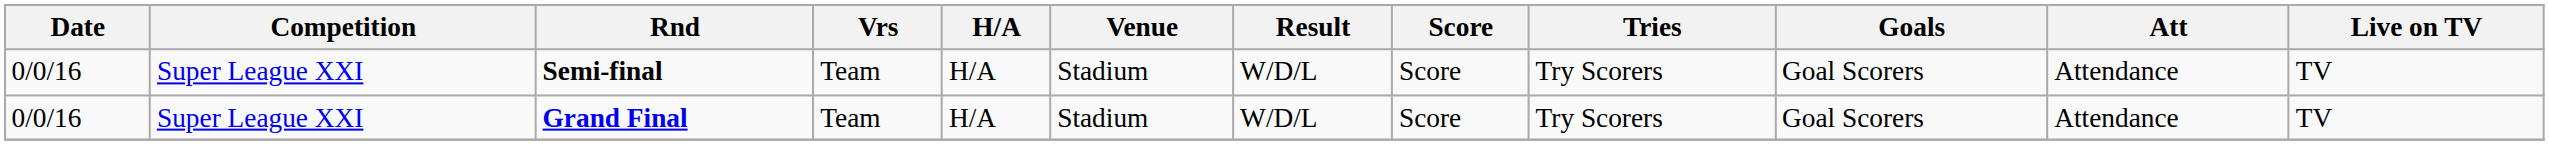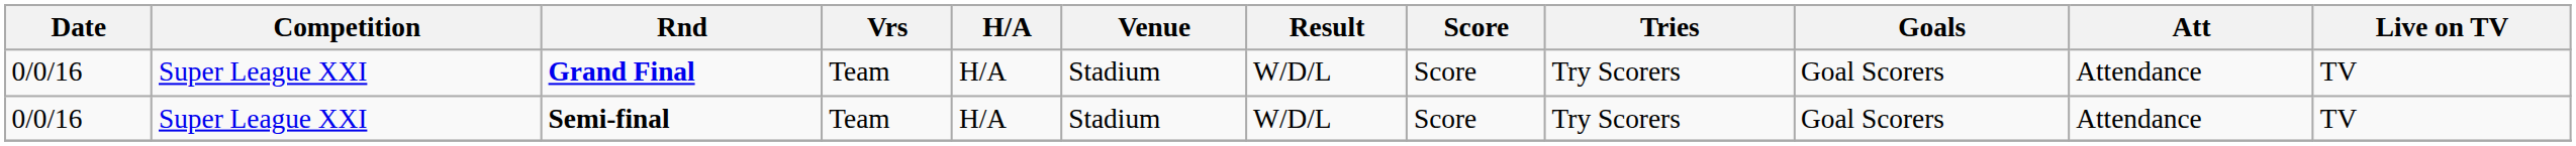 <table class="wikitable" style="font-size:85%;" width="100%">
 <tr>
 <th>Date</th>
 <th>Competition</th>
 <th>Rnd</th>
 <th>Vrs</th>
 <th>H/A</th>
 <th>Venue</th>
 <th>Result</th>
 <th>Score</th>
 <th>Tries</th>
 <th>Goals</th>
 <th>Att</th>
 <th>Live on TV</th>
 </tr>
 <tr>
 <td>0/0/16</td>
 <td><a href='#'>Super League XXI</a></td>
-<td><strong>Semi-final</strong></td>
+<td><strong><a href='#'>Grand Final</a></strong></td>
 <td>Team</td>
 <td>H/A</td>
 <td>Stadium</td>
 <td>W/D/L</td>
 <td>Score</td>
 <td>Try Scorers</td>
 <td>Goal Scorers</td>
 <td>Attendance</td>
 <td>TV</td>
 </tr>
 <tr>
 <td>0/0/16</td>
 <td><a href='#'>Super League XXI</a></td>
-<td><strong><a href='#'>Grand Final</a></strong></td>
+<td><strong>Semi-final</strong></td>
 <td>Team</td>
 <td>H/A</td>
 <td>Stadium</td>
 <td>W/D/L</td>
 <td>Score</td>
 <td>Try Scorers</td>
 <td>Goal Scorers</td>
 <td>Attendance</td>
 <td>TV</td>
 </tr>
 <tr>
 </tr>
 </table>
